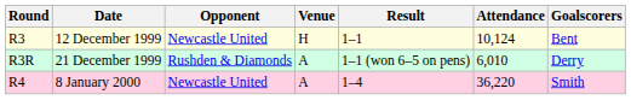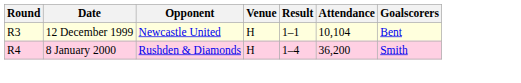 <table class="wikitable">
 <tr>
 <th>Round</th>
 <th>Date</th>
 <th>Opponent</th>
 <th>Venue</th>
 <th>Result</th>
 <th>Attendance</th>
 <th>Goalscorers</th>
 </tr>
 <tr style="background-color: #ffffdd;">
 <td>R3</td>
 <td>12 December 1999</td>
 <td><a href='#'>Newcastle United</a></td>
 <td>H</td>
 <td>1–1</td>
-<td>10,124</td>
+<td>10,104</td>
 <td><a href='#'>Bent</a></td>
-</tr>
-<tr style="background-color: #d0ffe3;">
-<td>R3R</td>
-<td>21 December 1999</td>
-<td><a href='#'>Rushden & Diamonds</a></td>
-<td>A</td>
-<td>1–1 (won 6–5 on pens)</td>
-<td>6,010</td>
-<td><a href='#'>Derry</a></td>
 </tr>
 <tr style="background-color: #ffd0e3;">
 <td>R4</td>
 <td>8 January 2000</td>
-<td><a href='#'>Newcastle United</a></td>
-<td>A</td>
+<td><a href='#'>Rushden & Diamonds</a></td>
+<td>H</td>
 <td>1–4</td>
-<td>36,220</td>
+<td>36,200</td>
 <td><a href='#'>Smith</a></td>
 </tr>
 </table>
